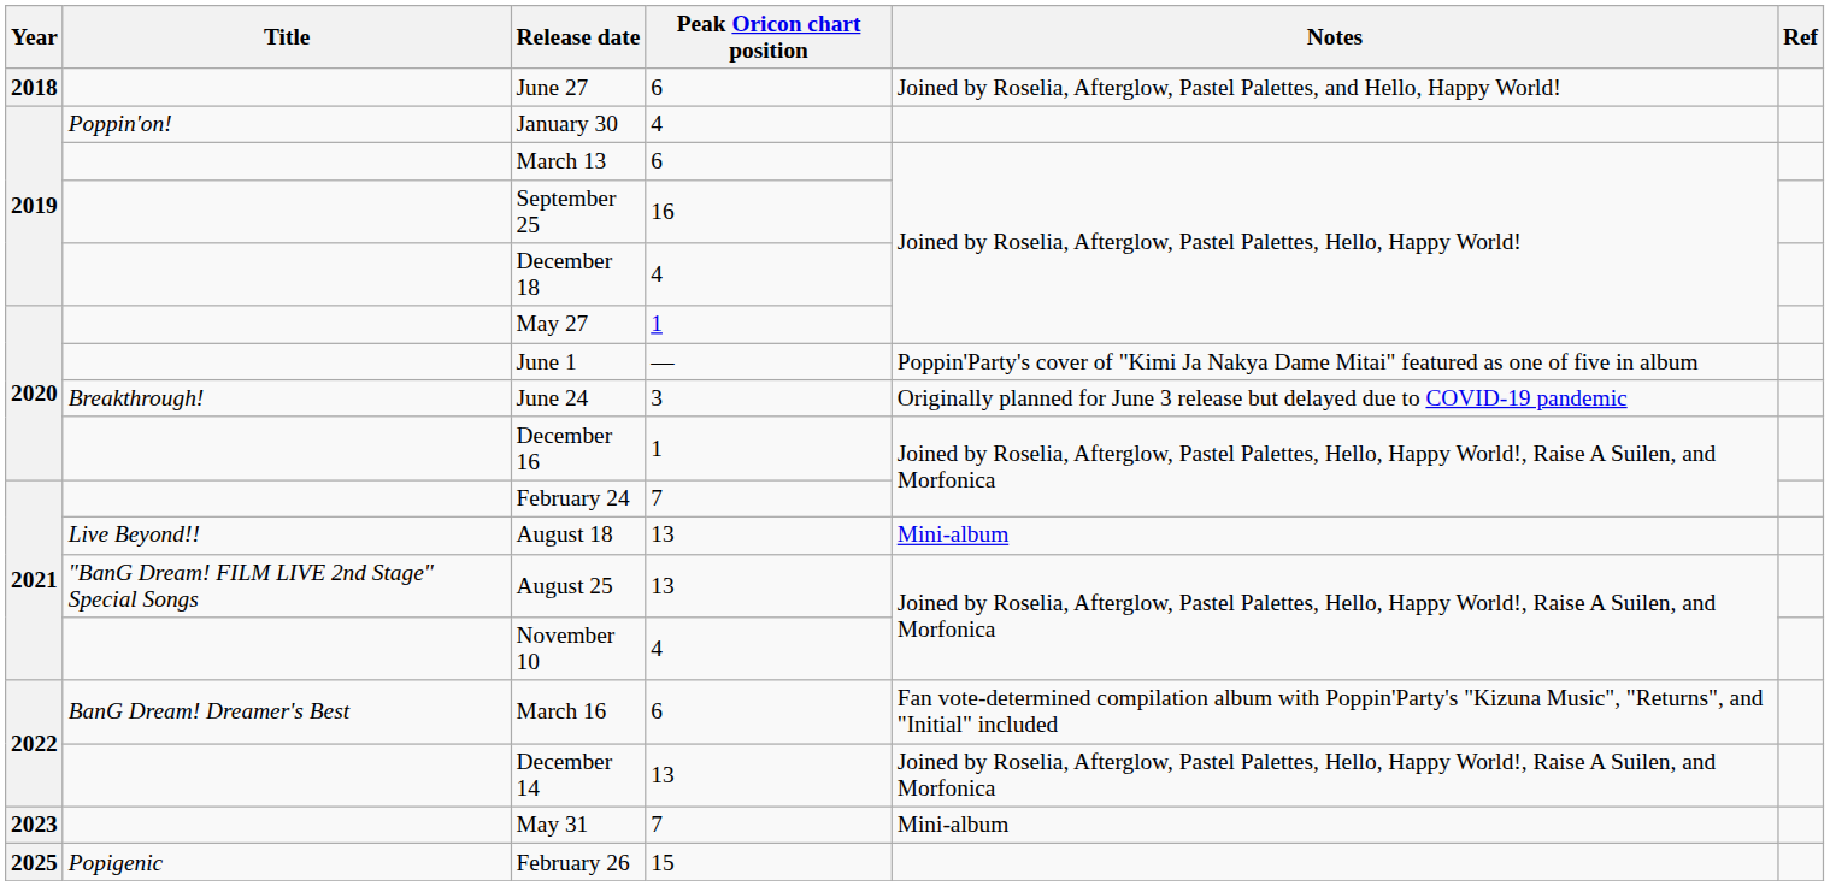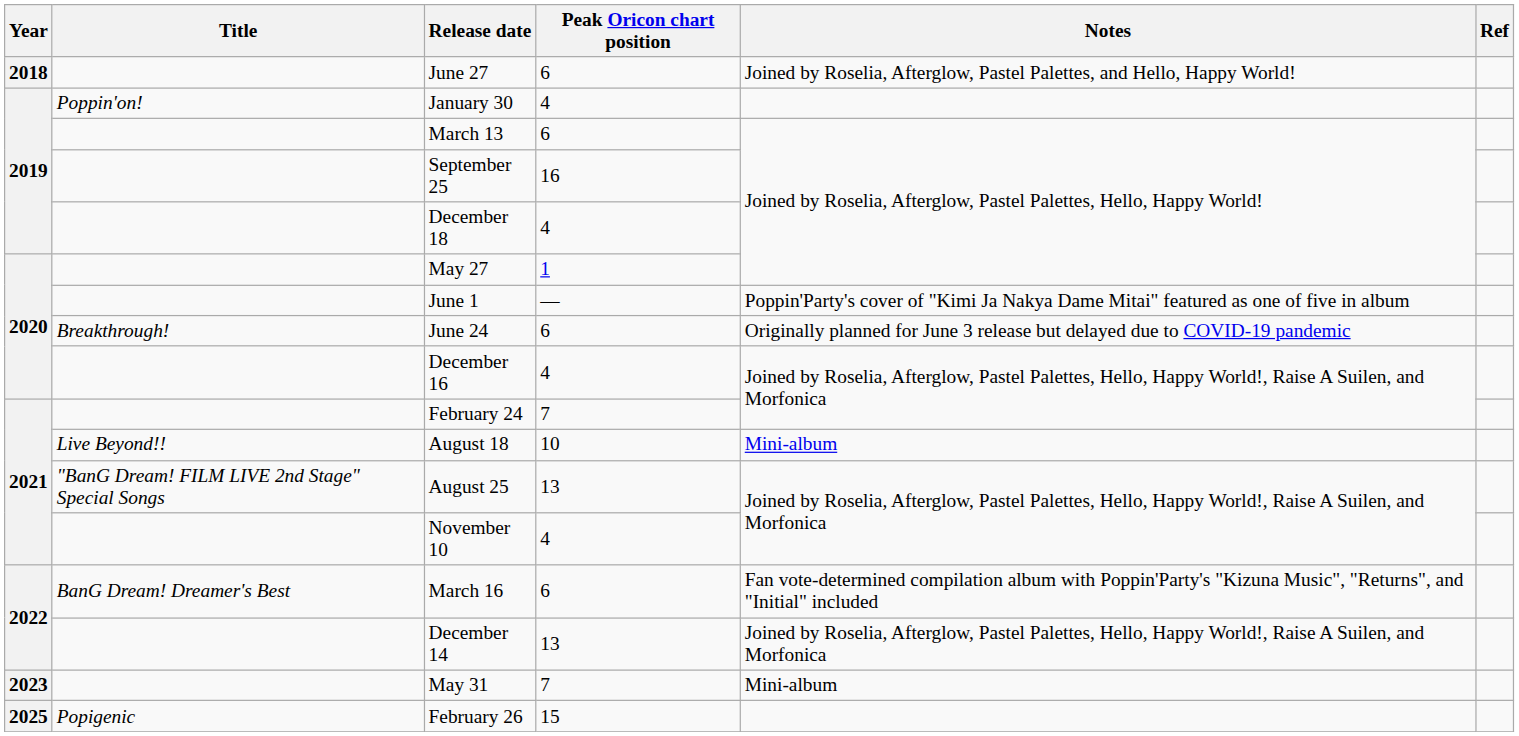 <table class="wikitable" text-align: center>
 <tr>
 <th>Year</th>
 <th>Title</th>
 <th>Release date</th>
 <th>Peak <a href='#'>Oricon chart</a> position</th>
 <th>Notes</th>
 <th>Ref</th>
 </tr>
 <tr>
 <th>2018</th>
 <td></td>
 <td>June 27</td>
 <td>6</td>
 <td>Joined by Roselia, Afterglow, Pastel Palettes, and Hello, Happy World!</td>
 <td></td>
 </tr>
 <tr>
 <th rowspan=4>2019</th>
 <td><em>Poppin'on!</em></td>
 <td>January 30</td>
 <td>4</td>
 <td></td>
 <td></td>
 </tr>
 <tr>
 <td></td>
 <td>March 13</td>
 <td>6</td>
 <td rowspan=4>Joined by Roselia, Afterglow, Pastel Palettes, Hello, Happy World!</td>
 <td></td>
 </tr>
 <tr>
 <td></td>
 <td>September 25</td>
 <td>16</td>
 <td></td>
 </tr>
 <tr>
 <td></td>
 <td>December 18</td>
 <td>4</td>
 <td></td>
 </tr>
 <tr>
 <th rowspan=4>2020</th>
 <td></td>
 <td>May 27</td>
 <td><a href='#'>1</a></td>
 <td></td>
 </tr>
 <tr>
 <td></td>
 <td>June 1</td>
 <td>—</td>
 <td>Poppin'Party's cover of "Kimi Ja Nakya Dame Mitai" featured as one of five in album</td>
 <td></td>
 </tr>
 <tr>
 <td><em>Breakthrough!</em></td>
 <td>June 24</td>
-<td>3</td>
+<td>6</td>
 <td>Originally planned for June 3 release but delayed due to <a href='#'>COVID-19 pandemic</a></td>
 <td></td>
 </tr>
 <tr>
 <td></td>
 <td>December 16</td>
-<td>1</td>
+<td>4</td>
 <td rowspan=2>Joined by Roselia, Afterglow, Pastel Palettes, Hello, Happy World!, Raise A Suilen, and Morfonica</td>
 <td></td>
 </tr>
 <tr>
 <th rowspan=4>2021</th>
 <td></td>
 <td>February 24</td>
 <td>7</td>
 <td></td>
 </tr>
 <tr>
 <td><em>Live Beyond!!</em></td>
 <td>August 18</td>
-<td>13</td>
+<td>10</td>
 <td><a href='#'>Mini-album</a></td>
 <td></td>
 </tr>
 <tr>
 <td><em>"BanG Dream! FILM LIVE 2nd Stage" Special Songs</em></td>
 <td>August 25</td>
 <td>13</td>
 <td rowspan=2>Joined by Roselia, Afterglow, Pastel Palettes, Hello, Happy World!, Raise A Suilen, and Morfonica</td>
 <td></td>
 </tr>
 <tr>
 <td></td>
 <td>November 10</td>
 <td>4</td>
 <td></td>
 </tr>
 <tr>
 <th rowspan=2>2022</th>
 <td><em>BanG Dream! Dreamer's Best</em></td>
 <td>March 16</td>
 <td>6</td>
 <td>Fan vote-determined compilation album with Poppin'Party's "Kizuna Music", "Returns", and "Initial" included</td>
 <td></td>
 </tr>
 <tr>
 <td></td>
 <td>December 14</td>
 <td>13</td>
 <td>Joined by Roselia, Afterglow, Pastel Palettes, Hello, Happy World!, Raise A Suilen, and Morfonica</td>
 <td></td>
 </tr>
 <tr>
 <th>2023</th>
 <td></td>
 <td>May 31</td>
 <td>7</td>
 <td>Mini-album</td>
 <td></td>
 </tr>
 <tr>
 <th>2025</th>
 <td><em>Popigenic</em></td>
 <td>February 26</td>
 <td>15</td>
 <td></td>
 <td></td>
 </tr>
 </table>
